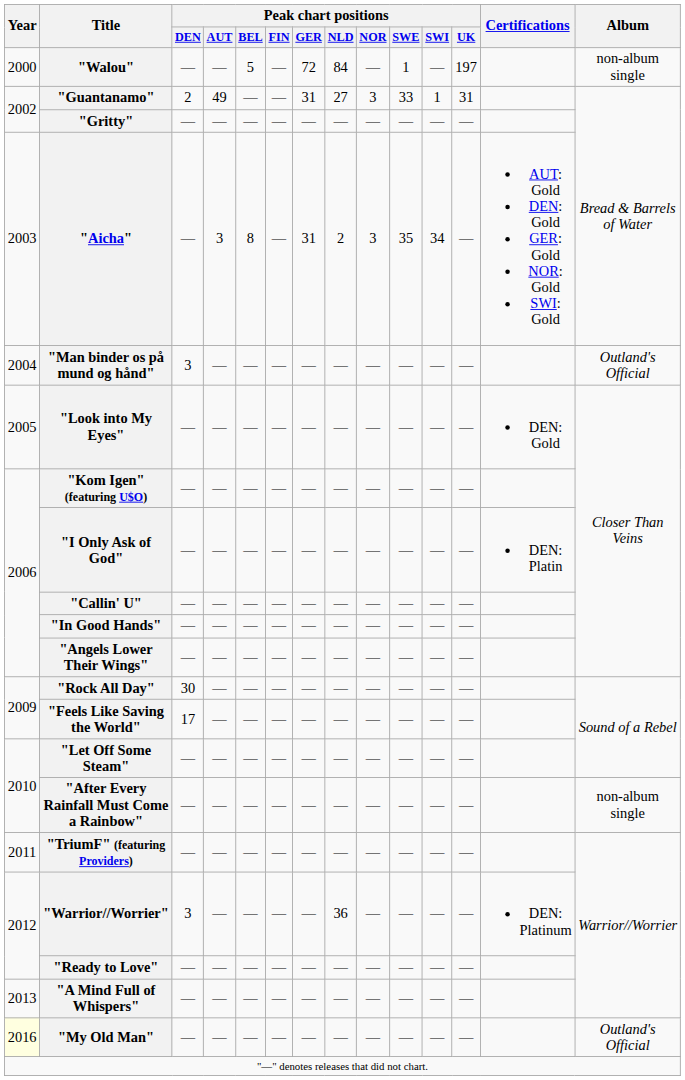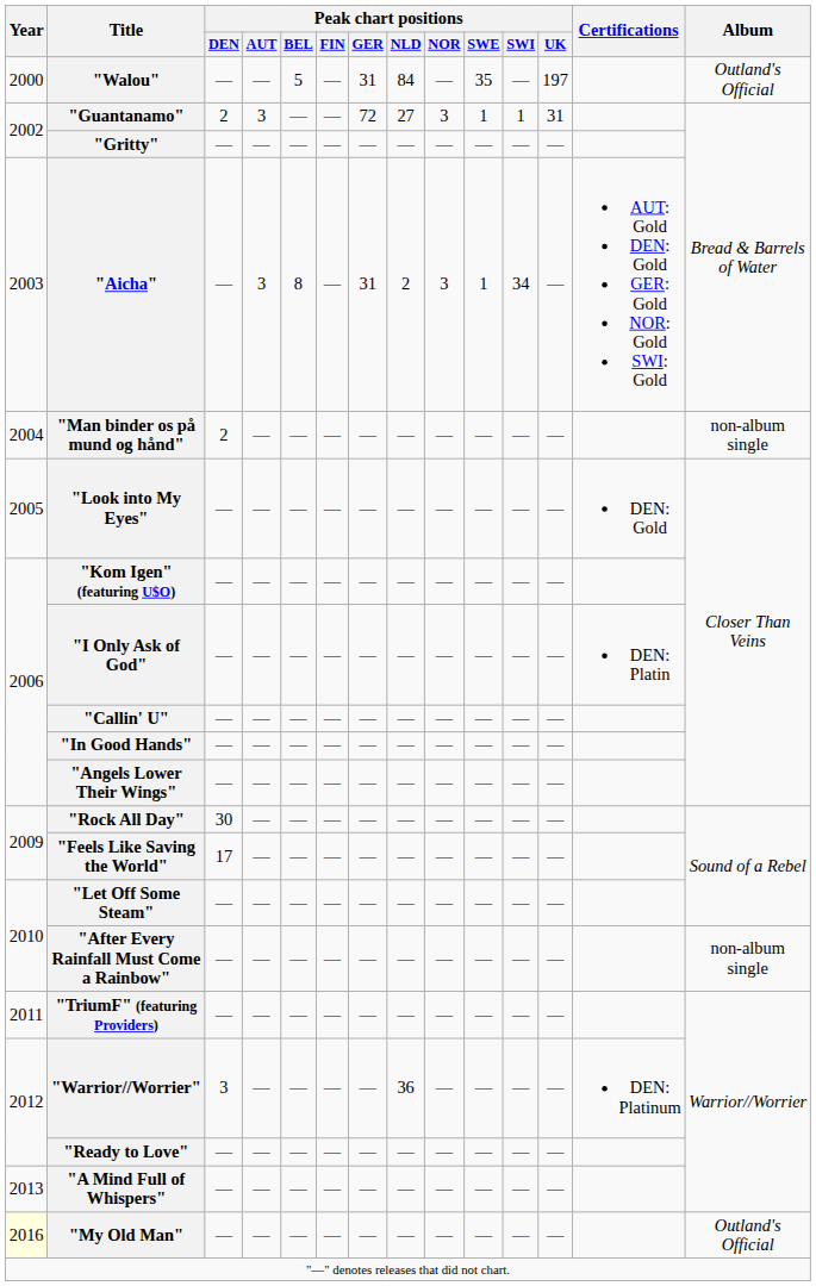 <table class="wikitable plainrowheaders" style="text-align:center;" border="1">
 <tr>
 <th scope="col" rowspan="2">Year</th>
 <th scope="col" rowspan="2">Title</th>
 <th scope="col" colspan="10">Peak chart positions</th>
 <th scope="col" rowspan="2" style="width:12em;"><a href='#'>Certifications</a></th>
 <th scope="col" rowspan="2" style="width:10em;">Album</th>
 </tr>
 <tr>
 <th scope="col" style="width:3em;font-size:85%;"><a href='#'>DEN</a><br></th>
 <th scope="col" style="width:3em;font-size:85%;"><a href='#'>AUT</a><br></th>
 <th scope="col" style="width:3em;font-size:85%;"><a href='#'>BEL</a><br></th>
 <th scope="col" style="width:3em;font-size:85%;"><a href='#'>FIN</a><br></th>
 <th scope="col" style="width:3em;font-size:85%;"><a href='#'>GER</a><br></th>
 <th scope="col" style="width:3em;font-size:85%;"><a href='#'>NLD</a><br></th>
 <th scope="col" style="width:3em;font-size:85%;"><a href='#'>NOR</a><br></th>
 <th scope="col" style="width:3em;font-size:85%;"><a href='#'>SWE</a><br></th>
 <th scope="col" style="width:3em;font-size:85%;"><a href='#'>SWI</a><br></th>
 <th scope="col" style="width:3em;font-size:85%;"><a href='#'>UK</a><br></th>
 </tr>
 <tr>
 <td>2000</td>
 <th scope="row">"Walou"</th>
 <td>—</td>
 <td>—</td>
 <td>5</td>
 <td>—</td>
-<td>72</td>
+<td>31</td>
 <td>84</td>
 <td>—</td>
-<td>1</td>
+<td>35</td>
 <td>—</td>
 <td>197</td>
 <td></td>
-<td>non-album single</td>
+<td><em>Outland's Official</em></td>
 </tr>
 <tr>
 <td rowspan="2">2002</td>
 <th scope="row">"Guantanamo"</th>
 <td>2</td>
-<td>49</td>
+<td>3</td>
 <td>—</td>
 <td>—</td>
-<td>31</td>
+<td>72</td>
 <td>27</td>
 <td>3</td>
-<td>33</td>
+<td>1</td>
 <td>1</td>
 <td>31</td>
 <td></td>
 <td rowspan="3"><em>Bread & Barrels of Water</em></td>
 </tr>
 <tr>
 <th scope="row">"Gritty"</th>
 <td>—</td>
 <td>—</td>
 <td>—</td>
 <td>—</td>
 <td>—</td>
 <td>—</td>
 <td>—</td>
 <td>—</td>
 <td>—</td>
 <td>—</td>
 <td></td>
 </tr>
 <tr>
 <td>2003</td>
 <th scope="row">"<a href='#'>Aicha</a>"</th>
 <td>—</td>
 <td>3</td>
 <td>8</td>
 <td>—</td>
 <td>31</td>
 <td>2</td>
 <td>3</td>
-<td>35</td>
+<td>1</td>
 <td>34</td>
 <td>—</td>
 <td><br><ul><li><a href='#'>AUT</a>: Gold</li><li><a href='#'>DEN</a>: Gold</li><li><a href='#'>GER</a>: Gold</li><li><a href='#'>NOR</a>: Gold</li><li><a href='#'>SWI</a>: Gold</li></ul></td>
 </tr>
 <tr>
 <td>2004</td>
 <th scope="row">"Man binder os på mund og hånd"</th>
-<td>3</td>
+<td>2</td>
 <td>—</td>
 <td>—</td>
 <td>—</td>
 <td>—</td>
 <td>—</td>
 <td>—</td>
 <td>—</td>
 <td>—</td>
 <td>—</td>
 <td></td>
-<td><em>Outland's Official</em></td>
+<td>non-album single</td>
 </tr>
 <tr>
 <td>2005</td>
 <th scope="row">"Look into My Eyes"</th>
 <td>—</td>
 <td>—</td>
 <td>—</td>
 <td>—</td>
 <td>—</td>
 <td>—</td>
 <td>—</td>
 <td>—</td>
 <td>—</td>
 <td>—</td>
 <td><br><ul><li>DEN: Gold</li></ul></td>
 <td rowspan="6"><em>Closer Than Veins</em></td>
 </tr>
 <tr>
 <td rowspan="5">2006</td>
 <th scope="row">"Kom Igen" <small>(featuring <a href='#'>U$O</a>)</small></th>
 <td>—</td>
 <td>—</td>
 <td>—</td>
 <td>—</td>
 <td>—</td>
 <td>—</td>
 <td>—</td>
 <td>—</td>
 <td>—</td>
 <td>—</td>
 <td></td>
 </tr>
 <tr>
 <th scope="row">"I Only Ask of God"</th>
 <td>—</td>
 <td>—</td>
 <td>—</td>
 <td>—</td>
 <td>—</td>
 <td>—</td>
 <td>—</td>
 <td>—</td>
 <td>—</td>
 <td>—</td>
 <td><br><ul><li>DEN: Platin</li></ul></td>
 </tr>
 <tr>
 <th scope="row">"Callin' U"</th>
 <td>—</td>
 <td>—</td>
 <td>—</td>
 <td>—</td>
 <td>—</td>
 <td>—</td>
 <td>—</td>
 <td>—</td>
 <td>—</td>
 <td>—</td>
 <td></td>
 </tr>
 <tr>
 <th scope="row">"In Good Hands"</th>
 <td>—</td>
 <td>—</td>
 <td>—</td>
 <td>—</td>
 <td>—</td>
 <td>—</td>
 <td>—</td>
 <td>—</td>
 <td>—</td>
 <td>—</td>
 <td></td>
 </tr>
 <tr>
 <th scope="row">"Angels Lower Their Wings"</th>
 <td>—</td>
 <td>—</td>
 <td>—</td>
 <td>—</td>
 <td>—</td>
 <td>—</td>
 <td>—</td>
 <td>—</td>
 <td>—</td>
 <td>—</td>
 <td></td>
 </tr>
 <tr>
 <td rowspan="2">2009</td>
 <th scope="row">"Rock All Day"</th>
 <td>30</td>
 <td>—</td>
 <td>—</td>
 <td>—</td>
 <td>—</td>
 <td>—</td>
 <td>—</td>
 <td>—</td>
 <td>—</td>
 <td>—</td>
 <td></td>
 <td rowspan="3"><em>Sound of a Rebel</em></td>
 </tr>
 <tr>
 <th scope="row">"Feels Like Saving the World"</th>
 <td>17</td>
 <td>—</td>
 <td>—</td>
 <td>—</td>
 <td>—</td>
 <td>—</td>
 <td>—</td>
 <td>—</td>
 <td>—</td>
 <td>—</td>
 <td></td>
 </tr>
 <tr>
 <td rowspan="2">2010</td>
 <th scope="row">"Let Off Some Steam"</th>
 <td>—</td>
 <td>—</td>
 <td>—</td>
 <td>—</td>
 <td>—</td>
 <td>—</td>
 <td>—</td>
 <td>—</td>
 <td>—</td>
 <td>—</td>
 <td></td>
 </tr>
 <tr>
 <th scope="row">"After Every Rainfall Must Come a Rainbow"</th>
 <td>—</td>
 <td>—</td>
 <td>—</td>
 <td>—</td>
 <td>—</td>
 <td>—</td>
 <td>—</td>
 <td>—</td>
 <td>—</td>
 <td>—</td>
 <td></td>
 <td>non-album single</td>
 </tr>
 <tr>
 <td>2011</td>
 <th scope="row">"TriumF" <small>(featuring <a href='#'>Providers</a>)</small></th>
 <td>—</td>
 <td>—</td>
 <td>—</td>
 <td>—</td>
 <td>—</td>
 <td>—</td>
 <td>—</td>
 <td>—</td>
 <td>—</td>
 <td>—</td>
 <td></td>
 <td rowspan="4"><em>Warrior//Worrier</em></td>
 </tr>
 <tr>
 <td rowspan="2">2012</td>
 <th scope="row">"Warrior//Worrier"</th>
 <td>3</td>
 <td>—</td>
 <td>—</td>
 <td>—</td>
 <td>—</td>
 <td>36</td>
 <td>—</td>
 <td>—</td>
 <td>—</td>
 <td>—</td>
 <td><br><ul><li>DEN: Platinum</li></ul></td>
 </tr>
 <tr>
 <th scope="row">"Ready to Love"</th>
 <td>—</td>
 <td>—</td>
 <td>—</td>
 <td>—</td>
 <td>—</td>
 <td>—</td>
 <td>—</td>
 <td>—</td>
 <td>—</td>
 <td>—</td>
 <td></td>
 </tr>
 <tr>
 <td>2013</td>
 <th scope="row">"A Mind Full of Whispers"</th>
 <td>—</td>
 <td>—</td>
 <td>—</td>
 <td>—</td>
 <td>—</td>
 <td>—</td>
 <td>—</td>
 <td>—</td>
 <td>—</td>
 <td>—</td>
 <td></td>
 </tr>
 <tr>
 <td style="background: lightyellow;">2016</td>
 <th scope="row">"My Old Man"</th>
 <td>—</td>
 <td>—</td>
 <td>—</td>
 <td>—</td>
 <td>—</td>
 <td>—</td>
 <td>—</td>
 <td>—</td>
 <td>—</td>
 <td>—</td>
 <td></td>
 <td><em>Outland's Official</em></td>
 </tr>
 <tr>
 <td colspan="14" style="font-size:9pt">"—" denotes releases that did not chart.</td>
 </tr>
 </table>
